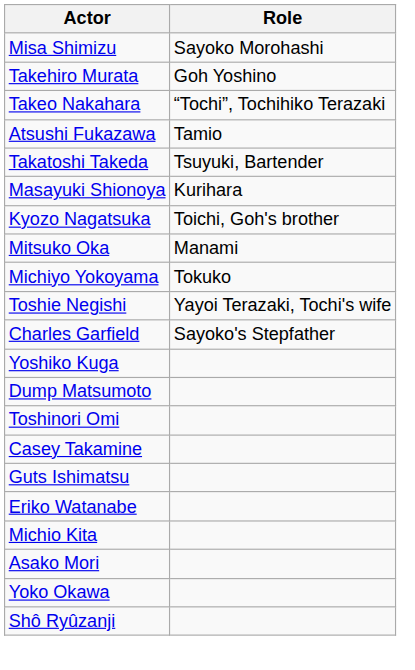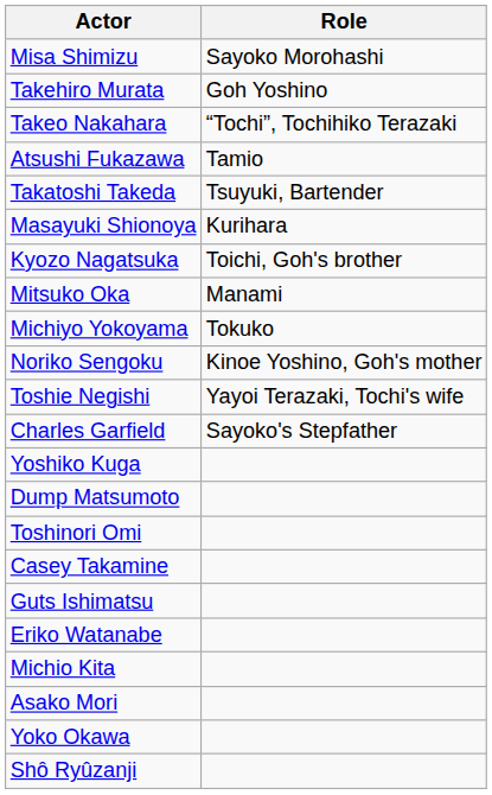 <table class="wikitable">
 <tr>
 <th>Actor</th>
 <th>Role</th>
 </tr>
 <tr>
 <td><a href='#'>Misa Shimizu</a></td>
 <td>Sayoko Morohashi</td>
 </tr>
 <tr>
 <td><a href='#'>Takehiro Murata</a></td>
 <td>Goh Yoshino</td>
 </tr>
 <tr>
 <td><a href='#'>Takeo Nakahara</a></td>
 <td>“Tochi”, Tochihiko Terazaki</td>
 </tr>
 <tr>
 <td><a href='#'>Atsushi Fukazawa</a></td>
 <td>Tamio</td>
 </tr>
 <tr>
 <td><a href='#'>Takatoshi Takeda</a></td>
 <td>Tsuyuki, Bartender</td>
 </tr>
 <tr>
 <td><a href='#'>Masayuki Shionoya</a></td>
 <td>Kurihara</td>
 </tr>
 <tr>
 <td><a href='#'>Kyozo Nagatsuka</a></td>
 <td>Toichi, Goh's brother</td>
 </tr>
 <tr>
 <td><a href='#'>Mitsuko Oka</a></td>
 <td>Manami</td>
 </tr>
 <tr>
 <td><a href='#'>Michiyo Yokoyama</a></td>
 <td>Tokuko</td>
+</tr>
+<tr>
+<td><a href='#'>Noriko Sengoku</a></td>
+<td>Kinoe Yoshino, Goh's mother</td>
 </tr>
 <tr>
 <td><a href='#'>Toshie Negishi</a></td>
 <td>Yayoi Terazaki, Tochi's wife</td>
 </tr>
 <tr>
 <td><a href='#'>Charles Garfield</a></td>
 <td>Sayoko's Stepfather</td>
 </tr>
 <tr>
 <td><a href='#'>Yoshiko Kuga</a></td>
 <td></td>
 </tr>
 <tr>
 <td><a href='#'>Dump Matsumoto</a></td>
 <td></td>
 </tr>
 <tr>
 <td><a href='#'>Toshinori Omi</a></td>
 <td></td>
 </tr>
 <tr>
 <td><a href='#'>Casey Takamine</a></td>
 <td></td>
 </tr>
 <tr>
 <td><a href='#'>Guts Ishimatsu</a></td>
 <td></td>
 </tr>
 <tr>
 <td><a href='#'>Eriko Watanabe</a></td>
 <td></td>
 </tr>
 <tr>
 <td><a href='#'>Michio Kita</a></td>
 <td></td>
 </tr>
 <tr>
 <td><a href='#'>Asako Mori</a></td>
 <td></td>
 </tr>
 <tr>
 <td><a href='#'>Yoko Okawa</a></td>
 <td></td>
 </tr>
 <tr>
 <td><a href='#'>Shô Ryûzanji</a></td>
 <td></td>
 </tr>
 </table>
